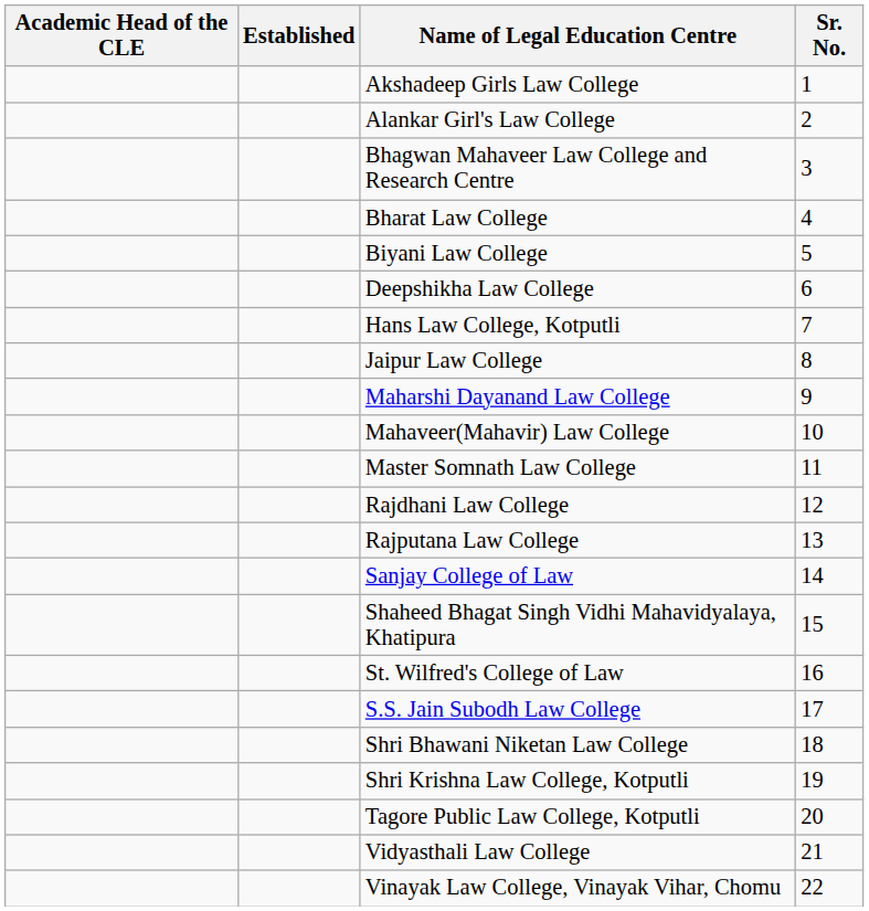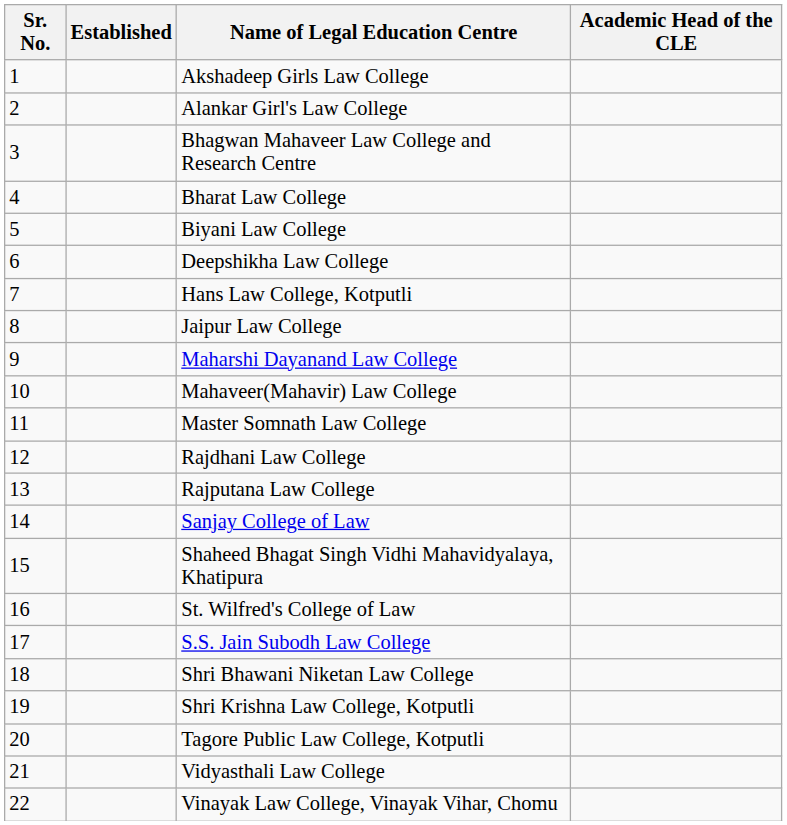 <table class="wikitable" id="foo">
 <tr>
-<th>Academic Head of the CLE</th>
+<th>Sr. No.</th>
 <th>Established</th>
 <th>Name of Legal Education Centre</th>
-<th>Sr. No.</th>
+<th>Academic Head of the CLE</th>
 </tr>
 <tr>
-<td></td>
+<td>1</td>
 <td></td>
 <td>Akshadeep Girls Law College</td>
-<td>1</td>
+<td></td>
 </tr>
 <tr>
-<td></td>
+<td>2</td>
 <td></td>
 <td>Alankar Girl's Law College</td>
-<td>2</td>
+<td></td>
 </tr>
 <tr>
-<td></td>
+<td>3</td>
 <td></td>
 <td>Bhagwan Mahaveer Law College and Research Centre</td>
-<td>3</td>
+<td></td>
 </tr>
 <tr>
-<td></td>
+<td>4</td>
 <td></td>
 <td>Bharat Law College</td>
-<td>4</td>
+<td></td>
 </tr>
 <tr>
-<td></td>
+<td>5</td>
 <td></td>
 <td>Biyani Law College</td>
-<td>5</td>
+<td></td>
 </tr>
 <tr>
-<td></td>
+<td>6</td>
 <td></td>
 <td>Deepshikha Law College</td>
-<td>6</td>
+<td></td>
 </tr>
 <tr>
-<td></td>
+<td>7</td>
 <td></td>
 <td>Hans Law College, Kotputli</td>
-<td>7</td>
+<td></td>
 </tr>
 <tr>
-<td></td>
+<td>8</td>
 <td></td>
 <td>Jaipur Law College</td>
-<td>8</td>
+<td></td>
 </tr>
 <tr>
-<td></td>
+<td>9</td>
 <td></td>
 <td><a href='#'>Maharshi Dayanand Law College</a></td>
-<td>9</td>
+<td></td>
 </tr>
 <tr>
-<td></td>
+<td>10</td>
 <td></td>
 <td>Mahaveer(Mahavir) Law College</td>
-<td>10</td>
+<td></td>
 </tr>
 <tr>
-<td></td>
+<td>11</td>
 <td></td>
 <td>Master Somnath Law College</td>
-<td>11</td>
+<td></td>
 </tr>
 <tr>
-<td></td>
+<td>12</td>
 <td></td>
 <td>Rajdhani Law College</td>
-<td>12</td>
+<td></td>
 </tr>
 <tr>
-<td></td>
+<td>13</td>
 <td></td>
 <td>Rajputana Law College</td>
-<td>13</td>
+<td></td>
 </tr>
 <tr>
-<td></td>
+<td>14</td>
 <td></td>
 <td><a href='#'>Sanjay College of Law</a></td>
-<td>14</td>
+<td></td>
 </tr>
 <tr>
-<td></td>
+<td>15</td>
 <td></td>
 <td>Shaheed Bhagat Singh Vidhi Mahavidyalaya, Khatipura</td>
-<td>15</td>
+<td></td>
 </tr>
 <tr>
-<td></td>
+<td>16</td>
 <td></td>
 <td>St. Wilfred's College of Law</td>
-<td>16</td>
+<td></td>
 </tr>
 <tr>
-<td></td>
+<td>17</td>
 <td></td>
 <td><a href='#'>S.S. Jain Subodh Law College</a></td>
-<td>17</td>
+<td></td>
 </tr>
 <tr>
-<td></td>
+<td>18</td>
 <td></td>
 <td>Shri Bhawani Niketan Law College</td>
-<td>18</td>
+<td></td>
 </tr>
 <tr>
-<td></td>
+<td>19</td>
 <td></td>
 <td>Shri Krishna Law College, Kotputli</td>
-<td>19</td>
+<td></td>
 </tr>
 <tr>
-<td></td>
+<td>20</td>
 <td></td>
 <td>Tagore Public Law College, Kotputli</td>
-<td>20</td>
+<td></td>
 </tr>
 <tr>
-<td></td>
+<td>21</td>
 <td></td>
 <td>Vidyasthali Law College</td>
-<td>21</td>
+<td></td>
 </tr>
 <tr>
-<td></td>
+<td>22</td>
 <td></td>
 <td>Vinayak Law College, Vinayak Vihar, Chomu</td>
-<td>22</td>
+<td></td>
 </tr>
 </table>
